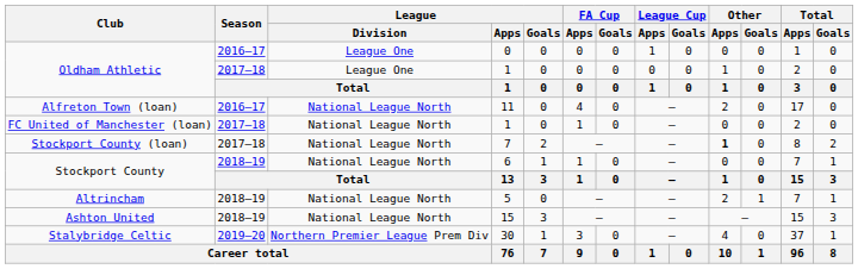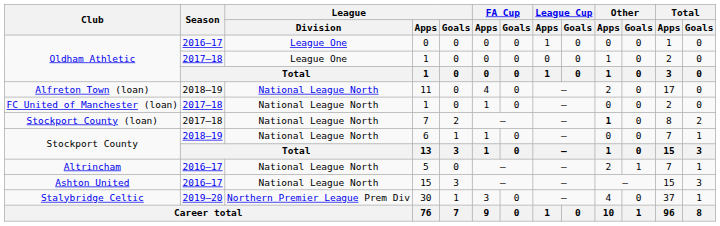 <table class="wikitable" style="text-align:center">
 <tr>
 <th rowspan="2">Club</th>
 <th rowspan="2">Season</th>
 <th colspan="3">League</th>
 <th colspan="2"><a href='#'>FA Cup</a></th>
 <th colspan="2"><a href='#'>League Cup</a></th>
 <th colspan="2">Other</th>
 <th colspan="2">Total</th>
 </tr>
 <tr>
 <th>Division</th>
 <th>Apps</th>
 <th>Goals</th>
 <th>Apps</th>
 <th>Goals</th>
 <th>Apps</th>
 <th>Goals</th>
 <th>Apps</th>
 <th>Goals</th>
 <th>Apps</th>
 <th>Goals</th>
 </tr>
 <tr>
 <td rowspan="3"><a href='#'>Oldham Athletic</a></td>
 <td><a href='#'>2016–17</a></td>
 <td><a href='#'>League One</a></td>
 <td>0</td>
 <td>0</td>
 <td>0</td>
 <td>0</td>
 <td>1</td>
 <td>0</td>
 <td>0</td>
 <td>0</td>
 <td>1</td>
 <td>0</td>
 </tr>
 <tr>
 <td><a href='#'>2017–18</a></td>
 <td>League One</td>
 <td>1</td>
 <td>0</td>
 <td>0</td>
 <td>0</td>
 <td>0</td>
 <td>0</td>
 <td>1</td>
 <td>0</td>
 <td>2</td>
 <td>0</td>
 </tr>
 <tr>
 <th colspan="2">Total</th>
 <th>1</th>
 <th>0</th>
 <th>0</th>
 <th>0</th>
 <th>1</th>
 <th>0</th>
 <th>1</th>
 <th>0</th>
 <th>3</th>
 <th>0</th>
 </tr>
 <tr>
 <td><a href='#'>Alfreton Town</a> (loan)</td>
-<td><a href='#'>2016–17</a></td>
+<td>2018–19</td>
 <td><a href='#'>National League North</a></td>
 <td>11</td>
 <td>0</td>
 <td>4</td>
 <td>0</td>
 <td colspan="2">—</td>
 <td>2</td>
 <td>0</td>
 <td>17</td>
 <td>0</td>
 </tr>
 <tr>
 <td><a href='#'>FC United of Manchester</a> (loan)</td>
 <td><a href='#'>2017–18</a></td>
 <td>National League North</td>
 <td>1</td>
 <td>0</td>
 <td>1</td>
 <td>0</td>
 <td colspan="2">—</td>
 <td>0</td>
 <td>0</td>
 <td>2</td>
 <td>0</td>
 </tr>
 <tr>
 <td><a href='#'>Stockport County</a> (loan)</td>
 <td>2017–18</td>
 <td>National League North</td>
 <td>7</td>
 <td>2</td>
 <td colspan="2">—</td>
 <td colspan="2">—</td>
 <td><strong>1</strong></td>
 <td>0</td>
 <td>8</td>
 <td>2</td>
 </tr>
 <tr>
 <td rowspan="2">Stockport County</td>
 <td><a href='#'>2018–19</a></td>
 <td>National League North</td>
 <td>6</td>
 <td>1</td>
 <td>1</td>
 <td>0</td>
 <td colspan="2">—</td>
 <td>0</td>
 <td>0</td>
 <td>7</td>
 <td>1</td>
 </tr>
 <tr>
 <th colspan="2">Total</th>
 <th>13</th>
 <th>3</th>
 <th>1</th>
 <th>0</th>
 <th colspan="2">—</th>
 <th>1</th>
 <th>0</th>
 <th>15</th>
 <th>3</th>
 </tr>
 <tr>
 <td><a href='#'>Altrincham</a></td>
-<td>2018–19</td>
+<td><a href='#'>2016–17</a></td>
 <td>National League North</td>
 <td>5</td>
 <td>0</td>
 <td colspan="2">—</td>
 <td colspan="2">—</td>
 <td>2</td>
 <td>1</td>
 <td>7</td>
 <td>1</td>
 </tr>
 <tr>
 <td><a href='#'>Ashton United</a></td>
-<td>2018–19</td>
+<td><a href='#'>2016–17</a></td>
 <td>National League North</td>
 <td>15</td>
 <td>3</td>
 <td colspan="2">—</td>
 <td colspan="2">—</td>
 <td colspan="2">—</td>
 <td>15</td>
 <td>3</td>
 </tr>
 <tr>
 <td><a href='#'>Stalybridge Celtic</a></td>
 <td><a href='#'>2019–20</a></td>
 <td><a href='#'>Northern Premier League</a> Prem Div</td>
 <td>30</td>
 <td>1</td>
 <td>3</td>
 <td>0</td>
 <td colspan="2">—</td>
 <td>4</td>
 <td>0</td>
 <td>37</td>
 <td>1</td>
 </tr>
 <tr>
 <th colspan="3">Career total</th>
 <th>76</th>
 <th>7</th>
 <th>9</th>
 <th>0</th>
 <th>1</th>
 <th>0</th>
 <th>10</th>
 <th>1</th>
 <th>96</th>
 <th>8</th>
 </tr>
 </table>
